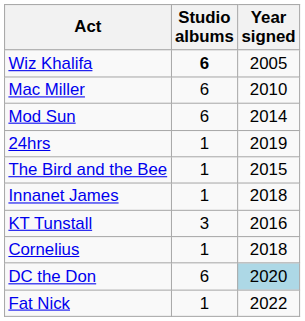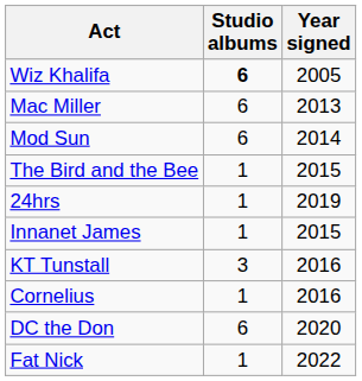 <table class="wikitable">
 <tr style="background:#ccc;">
 <th style="text-align:center;">Act</th>
 <th style="text-align:center;">Studio <br>albums</th>
 <th style="text-align:center;">Year <br>signed</th>
 </tr>
 <tr>
 <td><a href='#'>Wiz Khalifa</a></td>
 <td style="text-align:center;"><strong>6</strong></td>
 <td style="text-align:center;">2005</td>
 </tr>
 <tr>
 <td><a href='#'>Mac Miller</a></td>
 <td style="text-align:center;">6</td>
-<td style="text-align:center;">2010</td>
+<td style="text-align:center;">2013</td>
 </tr>
 <tr>
 <td><a href='#'>Mod Sun</a></td>
 <td style="text-align:center;">6</td>
 <td style="text-align:center;">2014</td>
 </tr>
 <tr>
+<td><a href='#'>The Bird and the Bee</a></td>
+<td style="text-align:center;">1</td>
+<td style="text-align:center;">2015</td>
+</tr>
+<tr>
 <td><a href='#'>24hrs</a></td>
 <td style="text-align:center;">1</td>
 <td style="text-align:center;">2019</td>
 </tr>
 <tr>
-<td><a href='#'>The Bird and the Bee</a></td>
+<td><a href='#'>Innanet James</a></td>
 <td style="text-align:center;">1</td>
 <td style="text-align:center;">2015</td>
-</tr>
-<tr>
-<td><a href='#'>Innanet James</a></td>
-<td style="text-align:center;">1</td>
-<td style="text-align:center;">2018</td>
 </tr>
 <tr>
 <td><a href='#'>KT Tunstall</a></td>
 <td style="text-align:center;">3</td>
 <td style="text-align:center;">2016</td>
 </tr>
 <tr>
 <td><a href='#'>Cornelius</a></td>
 <td style="text-align:center;">1</td>
-<td style="text-align:center;">2018</td>
+<td style="text-align:center;">2016</td>
 </tr>
 <tr>
 <td><a href='#'>DC the Don</a></td>
 <td style="text-align:center;">6</td>
-<td style="background: lightblue; text-align:center;">2020</td>
+<td style="text-align:center;">2020</td>
 </tr>
 <tr>
 <td><a href='#'>Fat Nick</a></td>
 <td style="text-align:center;">1</td>
 <td style="text-align:center;">2022</td>
 </tr>
 </table>
